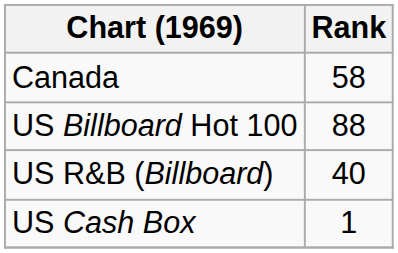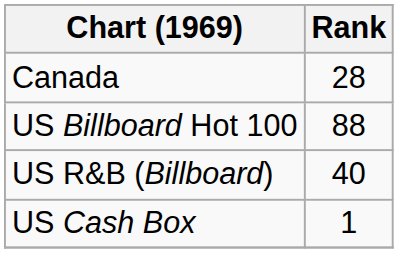 <table class="wikitable sortable">
 <tr>
 <th align="left">Chart (1969)</th>
 <th style="text-align:center;">Rank</th>
 </tr>
 <tr>
 <td>Canada</td>
-<td style="text-align:center;">58</td>
+<td style="text-align:center;">28</td>
 </tr>
 <tr>
 <td>US <em>Billboard</em> Hot 100</td>
 <td style="text-align:center;">88</td>
 </tr>
 <tr>
 <td>US R&B (<em>Billboard</em>)</td>
 <td style="text-align:center;">40</td>
 </tr>
 <tr>
 <td>US <em>Cash Box</em></td>
 <td style="text-align:center;">1</td>
 </tr>
 <tr>
 </tr>
 </table>
